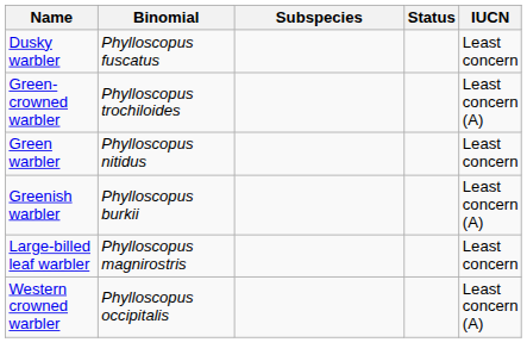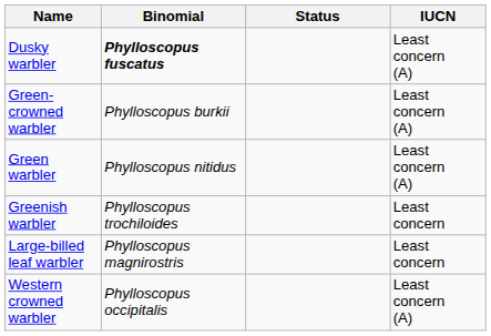 <table width=60% class="wikitable">
 <tr>
 <th width=20%>Name</th>
 <th width=30%>Binomial</th>
-<th width=40%>Subspecies</th>
 <th width=30%>Status</th>
 <th width=30%>IUCN</th>
 </tr>
 <tr>
 <td><a href='#'>Dusky warbler</a><br></td>
-<td><em>Phylloscopus fuscatus</em></td>
+<td><strong><em>Phylloscopus fuscatus</em></strong></td>
 <td></td>
-<td></td>
-<td>Least concern</td>
+<td>Least concern<br>(A)</td>
 </tr>
 <tr>
 <td><a href='#'>Green-crowned warbler</a><br></td>
-<td><em>Phylloscopus trochiloides</em></td>
-<td></td>
+<td><em>Phylloscopus burkii</em></td>
 <td></td>
 <td>Least concern<br>(A)</td>
 </tr>
 <tr>
 <td><a href='#'>Green warbler</a><br></td>
 <td><em>Phylloscopus nitidus</em></td>
 <td></td>
+<td>Least concern<br>(A)</td>
+</tr>
+<tr>
+<td><a href='#'>Greenish warbler</a><br></td>
+<td><em>Phylloscopus trochiloides</em></td>
 <td></td>
 <td>Least concern</td>
 </tr>
 <tr>
-<td><a href='#'>Greenish warbler</a><br></td>
-<td><em>Phylloscopus burkii</em></td>
-<td></td>
-<td></td>
-<td>Least concern<br>(A)</td>
-</tr>
-<tr>
 <td><a href='#'>Large-billed leaf warbler</a><br></td>
 <td><em>Phylloscopus magnirostris</em></td>
-<td></td>
 <td></td>
 <td>Least concern</td>
 </tr>
 <tr>
 <td><a href='#'>Western crowned warbler</a><br></td>
 <td><em>Phylloscopus occipitalis</em></td>
 <td></td>
-<td></td>
 <td>Least concern<br>(A)</td>
 </tr>
 </table>
